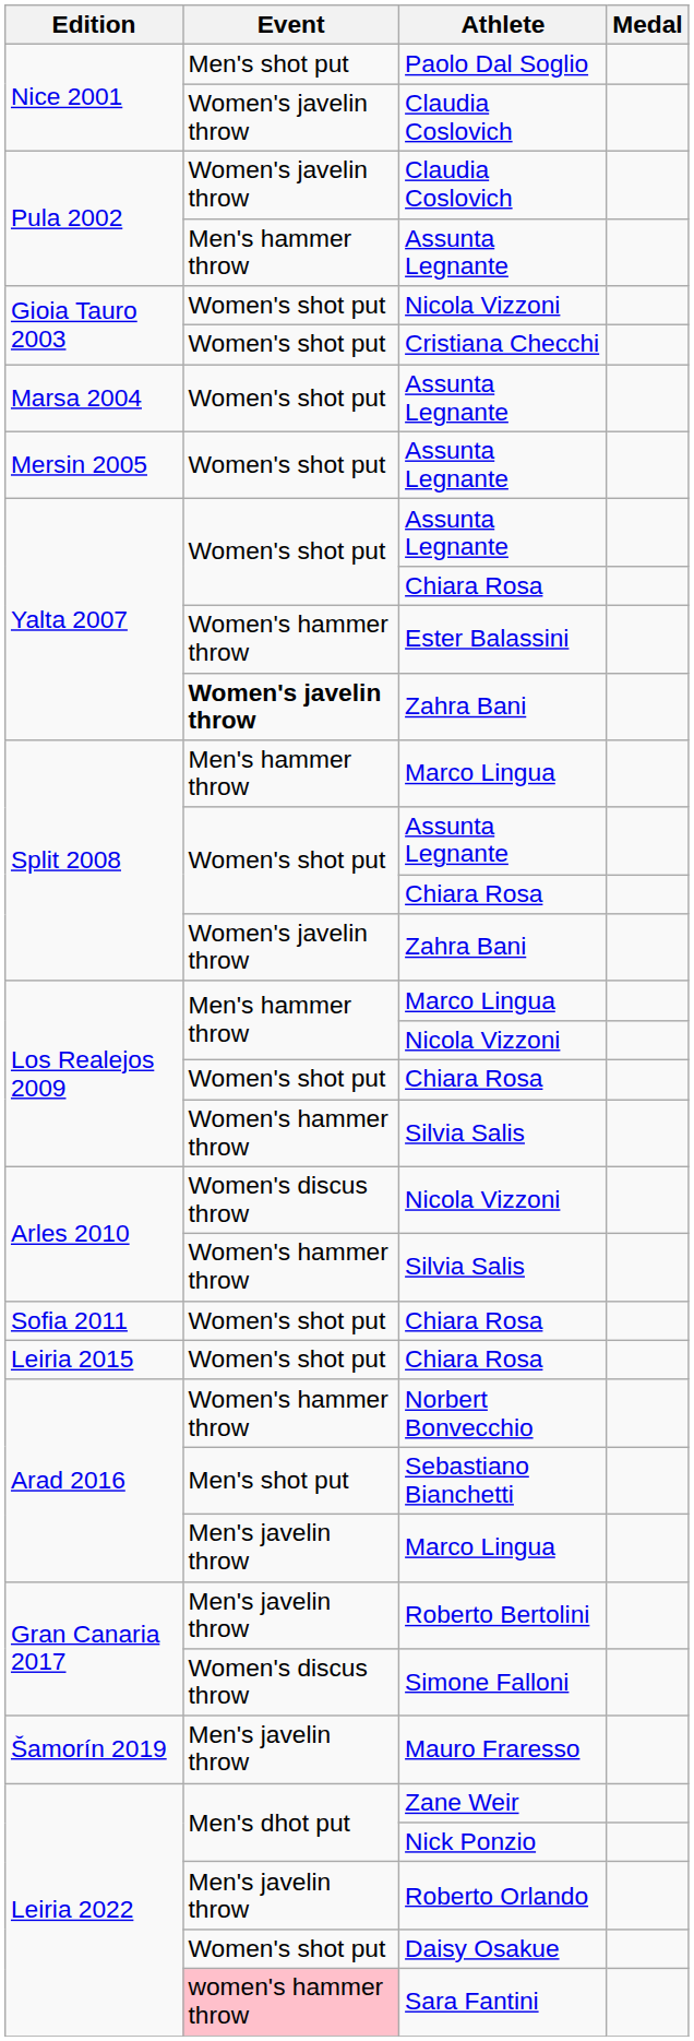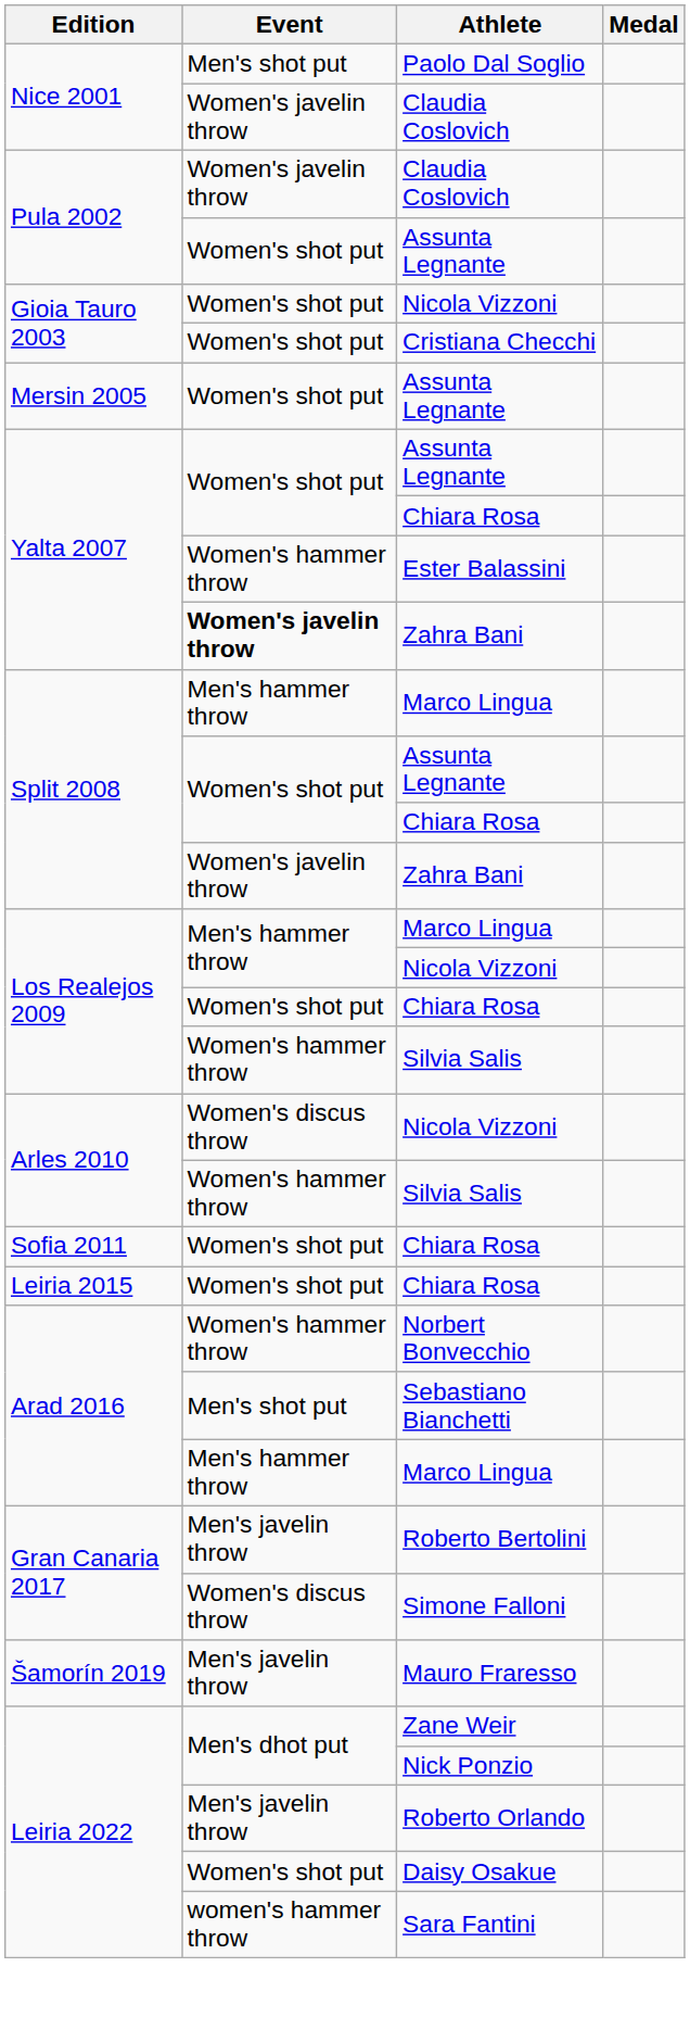 <table class="wikitable sortable" style="width:50%; font-size:100%; text-align:left;">
 <tr>
 <th>Edition</th>
 <th>Event</th>
 <th>Athlete</th>
 <th>Medal</th>
 </tr>
 <tr>
 <td rowspan=2> <a href='#'>Nice 2001</a></td>
 <td>Men's shot put</td>
 <td><a href='#'>Paolo Dal Soglio</a></td>
 <td align=center></td>
 </tr>
 <tr>
 <td>Women's javelin throw</td>
 <td><a href='#'>Claudia Coslovich</a></td>
 <td align=center></td>
 </tr>
 <tr>
 <td rowspan=2> <a href='#'>Pula 2002</a></td>
 <td>Women's javelin throw</td>
 <td><a href='#'>Claudia Coslovich</a></td>
 <td align=center></td>
 </tr>
 <tr>
-<td>Men's hammer throw</td>
+<td>Women's shot put</td>
 <td><a href='#'>Assunta Legnante</a></td>
 <td align=center></td>
 </tr>
 <tr>
 <td rowspan=2> <a href='#'>Gioia Tauro 2003</a></td>
 <td>Women's shot put</td>
 <td><a href='#'>Nicola Vizzoni</a></td>
 <td align=center></td>
 </tr>
 <tr>
 <td>Women's shot put</td>
 <td><a href='#'>Cristiana Checchi</a></td>
-<td align=center></td>
-</tr>
-<tr>
-<td rowspan=1> <a href='#'>Marsa 2004</a></td>
-<td>Women's shot put</td>
-<td><a href='#'>Assunta Legnante</a></td>
 <td align=center></td>
 </tr>
 <tr>
 <td rowspan=1> <a href='#'>Mersin 2005</a></td>
 <td>Women's shot put</td>
 <td><a href='#'>Assunta Legnante</a></td>
 <td align=center></td>
 </tr>
 <tr>
 <td rowspan=4> <a href='#'>Yalta 2007</a></td>
 <td rowspan=2>Women's shot put</td>
 <td><a href='#'>Assunta Legnante</a></td>
 <td align=center></td>
 </tr>
 <tr>
 <td><a href='#'>Chiara Rosa</a></td>
 <td align=center></td>
 </tr>
 <tr>
 <td>Women's hammer throw</td>
 <td><a href='#'>Ester Balassini</a></td>
 <td align=center></td>
 </tr>
 <tr>
 <td><strong>Women's javelin throw</strong></td>
 <td><a href='#'>Zahra Bani</a></td>
 <td align=center></td>
 </tr>
 <tr>
 <td rowspan=4> <a href='#'>Split 2008</a></td>
 <td>Men's hammer throw</td>
 <td><a href='#'>Marco Lingua</a></td>
 <td align=center></td>
 </tr>
 <tr>
 <td rowspan=2>Women's shot put</td>
 <td><a href='#'>Assunta Legnante</a></td>
 <td align=center></td>
 </tr>
 <tr>
 <td><a href='#'>Chiara Rosa</a></td>
 <td align=center></td>
 </tr>
 <tr>
 <td>Women's javelin throw</td>
 <td><a href='#'>Zahra Bani</a></td>
 <td align=center></td>
 </tr>
 <tr>
 <td rowspan=4> <a href='#'>Los Realejos 2009</a></td>
 <td rowspan=2>Men's hammer throw</td>
 <td><a href='#'>Marco Lingua</a></td>
 <td align=center></td>
 </tr>
 <tr>
 <td><a href='#'>Nicola Vizzoni</a></td>
 <td align=center></td>
 </tr>
 <tr>
 <td>Women's shot put</td>
 <td><a href='#'>Chiara Rosa</a></td>
 <td align=center></td>
 </tr>
 <tr>
 <td>Women's hammer throw</td>
 <td><a href='#'>Silvia Salis</a></td>
 <td align=center></td>
 </tr>
 <tr>
 <td rowspan=2> <a href='#'>Arles 2010</a></td>
 <td>Women's discus throw</td>
 <td><a href='#'>Nicola Vizzoni</a></td>
 <td align=center></td>
 </tr>
 <tr>
 <td>Women's hammer throw</td>
 <td><a href='#'>Silvia Salis</a></td>
 <td align=center></td>
 </tr>
 <tr>
 <td> <a href='#'>Sofia 2011</a></td>
 <td>Women's shot put</td>
 <td><a href='#'>Chiara Rosa</a></td>
 <td align=center></td>
 </tr>
 <tr>
 <td> <a href='#'>Leiria 2015</a></td>
 <td>Women's shot put</td>
 <td><a href='#'>Chiara Rosa</a></td>
 <td align=center></td>
 </tr>
 <tr>
 <td rowspan=3> <a href='#'>Arad 2016</a></td>
 <td>Women's hammer throw</td>
 <td><a href='#'>Norbert Bonvecchio</a></td>
 <td align=center></td>
 </tr>
 <tr>
 <td>Men's shot put</td>
 <td><a href='#'>Sebastiano Bianchetti</a></td>
 <td align=center></td>
 </tr>
 <tr>
-<td>Men's javelin throw</td>
+<td>Men's hammer throw</td>
 <td><a href='#'>Marco Lingua</a></td>
 <td align=center></td>
 </tr>
 <tr>
 <td rowspan=2> <a href='#'>Gran Canaria 2017</a></td>
 <td>Men's javelin throw</td>
 <td><a href='#'>Roberto Bertolini</a></td>
 <td align=center></td>
 </tr>
 <tr>
 <td>Women's discus throw</td>
 <td><a href='#'>Simone Falloni</a></td>
 <td align=center></td>
 </tr>
 <tr>
 <td> <a href='#'>Šamorín 2019</a></td>
 <td>Men's javelin throw</td>
 <td><a href='#'>Mauro Fraresso</a></td>
 <td align=center></td>
 </tr>
 <tr>
 <td rowspan=5> <a href='#'>Leiria 2022</a></td>
 <td rowspan=2>Men's dhot put</td>
 <td><a href='#'>Zane Weir</a></td>
 <td align=center></td>
 </tr>
 <tr>
 <td><a href='#'>Nick Ponzio</a></td>
 <td align=center></td>
 </tr>
 <tr>
 <td>Men's javelin throw</td>
 <td><a href='#'>Roberto Orlando</a></td>
 <td align=center></td>
 </tr>
 <tr>
 <td>Women's shot put</td>
 <td><a href='#'>Daisy Osakue</a></td>
 <td align=center></td>
 </tr>
 <tr>
-<td style="background: pink;">women's hammer throw</td>
+<td>women's hammer throw</td>
 <td><a href='#'>Sara Fantini</a></td>
 <td align=center></td>
 </tr>
 </table>
